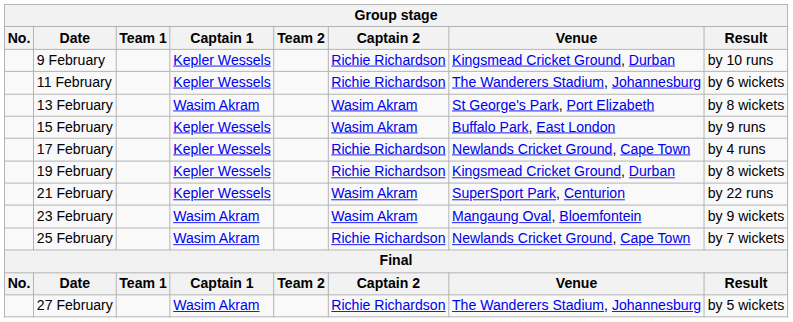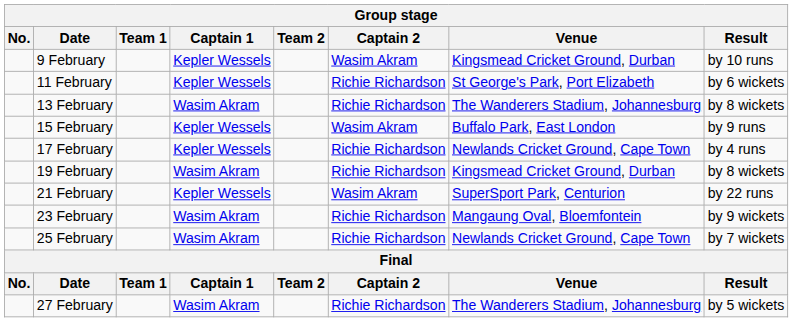 <table class="wikitable">
 <tr>
 <th colspan="9">Group stage</th>
 </tr>
 <tr>
 <th>No.</th>
 <th>Date</th>
 <th>Team 1</th>
 <th>Captain 1</th>
 <th>Team 2</th>
 <th>Captain 2</th>
 <th>Venue</th>
 <th>Result</th>
 </tr>
 <tr>
 <td></td>
 <td>9 February</td>
 <td></td>
 <td><a href='#'>Kepler Wessels</a></td>
 <td></td>
-<td><a href='#'>Richie Richardson</a></td>
+<td><a href='#'>Wasim Akram</a></td>
 <td><a href='#'>Kingsmead Cricket Ground</a>, <a href='#'>Durban</a></td>
 <td> by 10 runs</td>
 </tr>
 <tr>
 <td></td>
 <td>11 February</td>
 <td></td>
 <td><a href='#'>Kepler Wessels</a></td>
 <td></td>
 <td><a href='#'>Richie Richardson</a></td>
-<td><a href='#'>The Wanderers Stadium</a>, <a href='#'>Johannesburg</a></td>
+<td><a href='#'>St George's Park</a>, <a href='#'>Port Elizabeth</a></td>
 <td> by 6 wickets</td>
 </tr>
 <tr>
 <td></td>
 <td>13 February</td>
 <td></td>
 <td><a href='#'>Wasim Akram</a></td>
 <td></td>
-<td><a href='#'>Wasim Akram</a></td>
-<td><a href='#'>St George's Park</a>, <a href='#'>Port Elizabeth</a></td>
+<td><a href='#'>Richie Richardson</a></td>
+<td><a href='#'>The Wanderers Stadium</a>, <a href='#'>Johannesburg</a></td>
 <td> by 8 wickets</td>
 </tr>
 <tr>
 <td></td>
 <td>15 February</td>
 <td></td>
 <td><a href='#'>Kepler Wessels</a></td>
 <td></td>
 <td><a href='#'>Wasim Akram</a></td>
 <td><a href='#'>Buffalo Park</a>, <a href='#'>East London</a></td>
 <td> by 9 runs</td>
 </tr>
 <tr>
 <td></td>
 <td>17 February</td>
 <td></td>
 <td><a href='#'>Kepler Wessels</a></td>
 <td></td>
 <td><a href='#'>Richie Richardson</a></td>
 <td><a href='#'>Newlands Cricket Ground</a>, <a href='#'>Cape Town</a></td>
 <td> by 4 runs</td>
 </tr>
 <tr>
 <td></td>
 <td>19 February</td>
 <td></td>
-<td><a href='#'>Kepler Wessels</a></td>
+<td><a href='#'>Wasim Akram</a></td>
 <td></td>
 <td><a href='#'>Richie Richardson</a></td>
 <td><a href='#'>Kingsmead Cricket Ground</a>, <a href='#'>Durban</a></td>
 <td> by 8 wickets</td>
 </tr>
 <tr>
 <td></td>
 <td>21 February</td>
 <td></td>
 <td><a href='#'>Kepler Wessels</a></td>
 <td></td>
 <td><a href='#'>Wasim Akram</a></td>
 <td><a href='#'>SuperSport Park</a>, <a href='#'>Centurion</a></td>
 <td> by 22 runs</td>
 </tr>
 <tr>
 <td></td>
 <td>23 February</td>
 <td></td>
 <td><a href='#'>Wasim Akram</a></td>
 <td></td>
-<td><a href='#'>Wasim Akram</a></td>
+<td><a href='#'>Richie Richardson</a></td>
 <td><a href='#'>Mangaung Oval</a>, <a href='#'>Bloemfontein</a></td>
 <td> by 9 wickets</td>
 </tr>
 <tr>
 <td></td>
 <td>25 February</td>
 <td></td>
 <td><a href='#'>Wasim Akram</a></td>
 <td></td>
 <td><a href='#'>Richie Richardson</a></td>
 <td><a href='#'>Newlands Cricket Ground</a>, <a href='#'>Cape Town</a></td>
 <td> by 7 wickets</td>
 </tr>
 <tr>
 <th colspan="9">Final</th>
 </tr>
 <tr>
 <th>No.</th>
 <th>Date</th>
 <th>Team 1</th>
 <th>Captain 1</th>
 <th>Team 2</th>
 <th>Captain 2</th>
 <th>Venue</th>
 <th>Result</th>
 </tr>
 <tr>
 <td></td>
 <td>27 February</td>
 <td></td>
 <td><a href='#'>Wasim Akram</a></td>
 <td></td>
 <td><a href='#'>Richie Richardson</a></td>
 <td><a href='#'>The Wanderers Stadium</a>, <a href='#'>Johannesburg</a></td>
 <td> by 5 wickets</td>
 </tr>
 </table>
